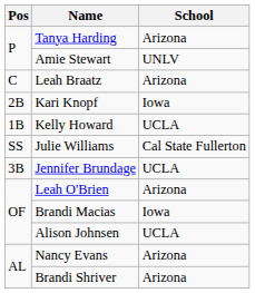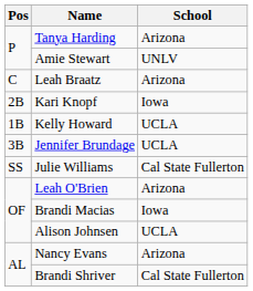 <table class=wikitable>
 <tr>
 <th>Pos</th>
 <th>Name</th>
 <th>School</th>
 </tr>
 <tr>
 <td rowspan=2>P</td>
 <td><a href='#'>Tanya Harding</a></td>
 <td>Arizona</td>
 </tr>
 <tr>
 <td>Amie Stewart</td>
 <td>UNLV</td>
 </tr>
 <tr>
 <td>C</td>
 <td>Leah Braatz</td>
 <td>Arizona</td>
 </tr>
 <tr>
 <td>2B</td>
 <td>Kari Knopf</td>
 <td>Iowa</td>
 </tr>
 <tr>
 <td>1B</td>
 <td>Kelly Howard</td>
 <td>UCLA</td>
 </tr>
 <tr>
+<td>3B</td>
+<td><a href='#'>Jennifer Brundage</a></td>
+<td>UCLA</td>
+</tr>
+<tr>
 <td>SS</td>
 <td>Julie Williams</td>
 <td>Cal State Fullerton</td>
-</tr>
-<tr>
-<td>3B</td>
-<td><a href='#'>Jennifer Brundage</a></td>
-<td>UCLA</td>
 </tr>
 <tr>
 <td rowspan=3>OF</td>
 <td><a href='#'>Leah O'Brien</a></td>
 <td>Arizona</td>
 </tr>
 <tr>
 <td>Brandi Macias</td>
 <td>Iowa</td>
 </tr>
 <tr>
 <td>Alison Johnsen</td>
 <td>UCLA</td>
 </tr>
 <tr>
 <td rowspan=2>AL</td>
 <td>Nancy Evans</td>
 <td>Arizona</td>
 </tr>
 <tr>
 <td>Brandi Shriver</td>
-<td>Arizona</td>
+<td>Cal State Fullerton</td>
 </tr>
 </table>
